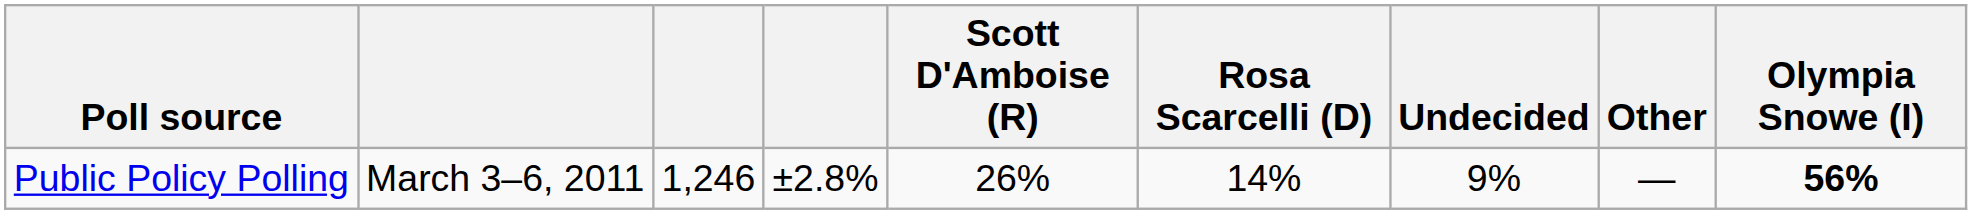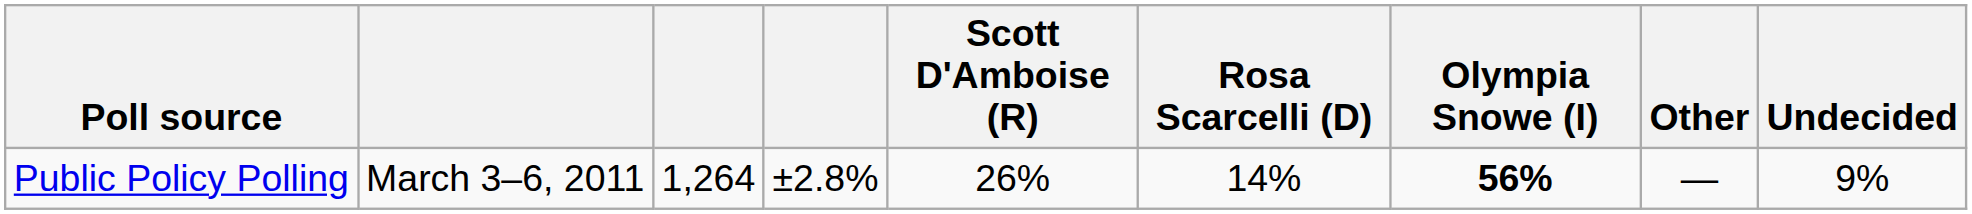 <table class="wikitable" style="text-align:center">
 <tr valign= bottom>
 <th>Poll source</th>
 <th></th>
 <th></th>
 <th></th>
 <th style="width:100px;">Scott<br>D'Amboise (R)</th>
 <th style="width:100px;">Rosa<br>Scarcelli (D)</th>
+<th style="width:100px;">Olympia<br>Snowe (I)</th>
+<th>Other</th>
 <th>Undecided</th>
-<th>Other</th>
-<th style="width:100px;">Olympia<br>Snowe (I)</th>
 </tr>
 <tr>
 <td align=left><a href='#'>Public Policy Polling</a></td>
 <td>March 3–6, 2011</td>
-<td>1,246</td>
+<td>1,264</td>
 <td>±2.8%</td>
 <td>26%</td>
 <td>14%</td>
+<td><strong>56%</strong></td>
+<td>—</td>
 <td>9%</td>
-<td>—</td>
-<td><strong>56%</strong></td>
 </tr>
 </table>
